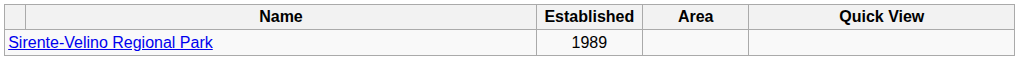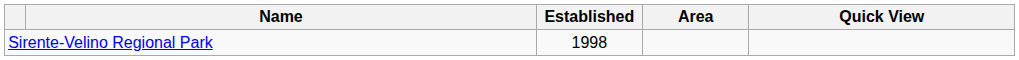 <table class="wikitable sortable" border="1" width="80%">
 <tr>
 <th style="width:2%" class="unsortable"></th>
 <th style="width:48%">Name</th>
 <th style="width:10%">Established</th>
 <th style="width:10%">Area</th>
 <th style="width:25%" class="unsortable">Quick View</th>
 </tr>
 <tr>
 <td colspan="2"><a href='#'>Sirente-Velino Regional Park</a></td>
-<td align="center">1989</td>
+<td align="center">1998</td>
 <td align="center"></td>
 <td></td>
 </tr>
 </table>
